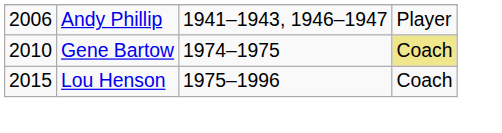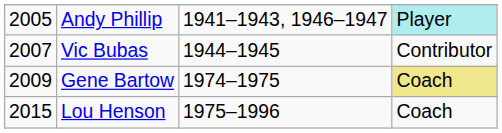 <table class="wikitable">
 <tr>
 </tr>
 <tr>
-<td>2006</td>
+<td>2005</td>
 <td><a href='#'>Andy Phillip</a></td>
 <td>1941–1943, 1946–1947</td>
-<td>Player</td>
+<td style="background: paleturquoise;">Player</td>
 </tr>
 <tr>
-<td>2010</td>
+<td>2007</td>
+<td><a href='#'>Vic Bubas</a></td>
+<td>1944–1945</td>
+<td>Contributor</td>
+</tr>
+<tr>
+<td>2009</td>
 <td><a href='#'>Gene Bartow</a></td>
 <td>1974–1975</td>
 <td style="background: khaki;">Coach</td>
 </tr>
 <tr>
 <td>2015</td>
 <td><a href='#'>Lou Henson</a></td>
 <td>1975–1996</td>
 <td>Coach</td>
 </tr>
 </table>
